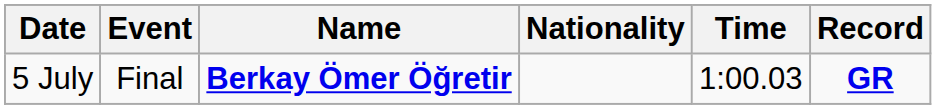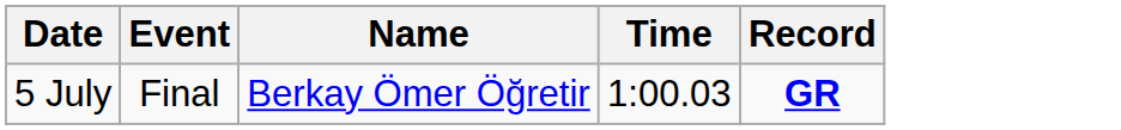 <table class=wikitable style=text-align:center>
 <tr>
 <th>Date</th>
 <th>Event</th>
 <th>Name</th>
-<th>Nationality</th>
 <th>Time</th>
 <th>Record</th>
 </tr>
 <tr>
 <td>5 July</td>
 <td>Final</td>
-<td align=left><strong><a href='#'>Berkay Ömer Öğretir</a></strong></td>
-<td align=left></td>
+<td align=left><a href='#'>Berkay Ömer Öğretir</a></td>
 <td>1:00.03</td>
 <td><strong><a href='#'>GR</a></strong></td>
 </tr>
 </table>
